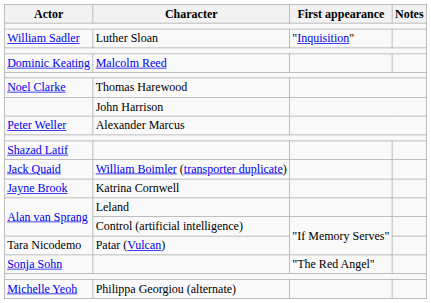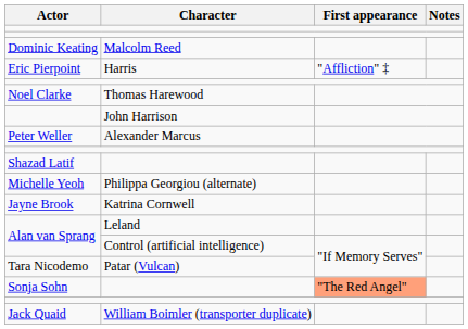 <table class="wikitable">
 <tr>
 <th>Actor</th>
 <th>Character</th>
 <th>First appearance</th>
 <th>Notes</th>
 </tr>
 <tr>
 <td colspan="4"><strong><em></em></strong></td>
 </tr>
 <tr>
-<td><a href='#'>William Sadler</a></td>
-<td>Luther Sloan</td>
-<td>"<a href='#'>Inquisition</a>"</td>
-<td></td>
-</tr>
-<tr>
 <td colspan="4"><strong><em></em></strong></td>
 </tr>
 <tr>
 <td><a href='#'>Dominic Keating</a></td>
 <td><a href='#'>Malcolm Reed</a></td>
 <td></td>
+<td></td>
+</tr>
+<tr>
+<td><a href='#'>Eric Pierpoint</a></td>
+<td>Harris</td>
+<td>"<a href='#'>Affliction</a>" ‡</td>
 <td></td>
 </tr>
 <tr>
 <td colspan="4"></td>
 </tr>
 <tr>
 <td><a href='#'>Noel Clarke</a></td>
 <td>Thomas Harewood</td>
 <td colspan="2"><br></td>
 </tr>
 <tr>
 <td></td>
 <td>John Harrison</td>
 <td colspan="2"><br></td>
 </tr>
 <tr>
 <td><a href='#'>Peter Weller</a></td>
 <td>Alexander Marcus</td>
 <td colspan="2"><br></td>
 </tr>
 <tr>
 <td colspan="4"><strong><em></em></strong></td>
 </tr>
 <tr>
 <td><a href='#'>Shazad Latif</a></td>
 <td></td>
 <td></td>
 <td></td>
 </tr>
 <tr>
-<td><a href='#'>Jack Quaid</a></td>
-<td><a href='#'>William Boimler</a> (<a href='#'>transporter duplicate</a>)</td>
+<td><a href='#'>Michelle Yeoh</a></td>
+<td>Philippa Georgiou (alternate)</td>
 <td></td>
 <td></td>
 </tr>
 <tr>
 <td><a href='#'>Jayne Brook</a></td>
 <td>Katrina Cornwell</td>
 <td></td>
 <td></td>
 </tr>
 <tr>
 <td rowspan="2"><a href='#'>Alan van Sprang</a></td>
 <td>Leland</td>
 <td></td>
 <td></td>
 </tr>
 <tr>
 <td>Control (artificial intelligence)</td>
 <td rowspan="2">"If Memory Serves"</td>
 <td></td>
 </tr>
 <tr>
 <td>Tara Nicodemo</td>
 <td>Patar (<a href='#'>Vulcan</a>)</td>
 <td></td>
 </tr>
 <tr>
 <td><a href='#'>Sonja Sohn</a></td>
 <td></td>
-<td>"The Red Angel"</td>
+<td style="background: lightsalmon;">"The Red Angel"</td>
 <td></td>
 </tr>
 <tr>
 <td colspan="4"><strong><em></em></strong></td>
 </tr>
 <tr>
-<td><a href='#'>Michelle Yeoh</a></td>
-<td>Philippa Georgiou (alternate)</td>
+<td><a href='#'>Jack Quaid</a></td>
+<td><a href='#'>William Boimler</a> (<a href='#'>transporter duplicate</a>)</td>
 <td></td>
 <td></td>
 </tr>
 </table>
